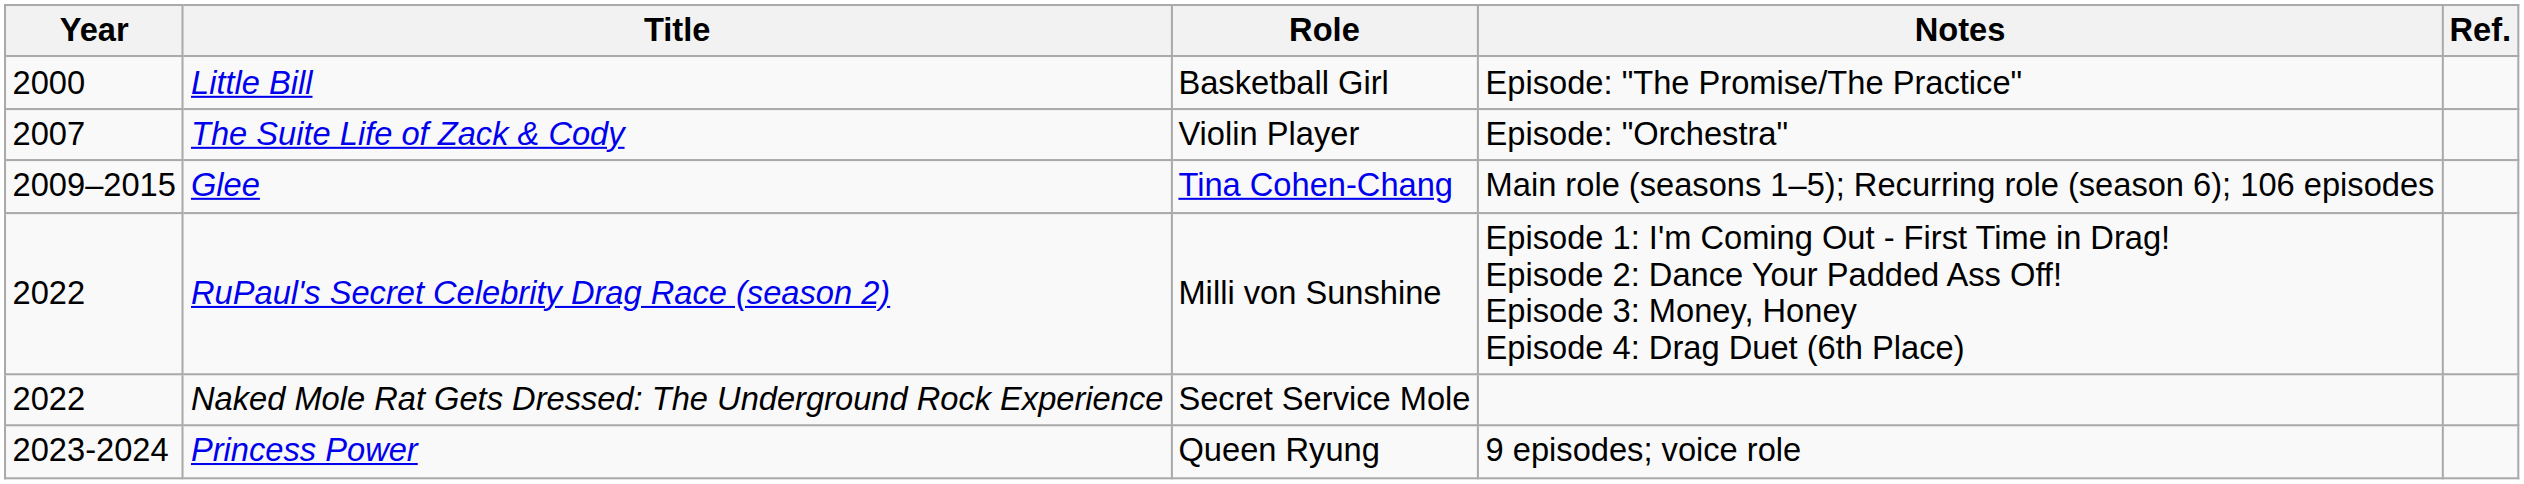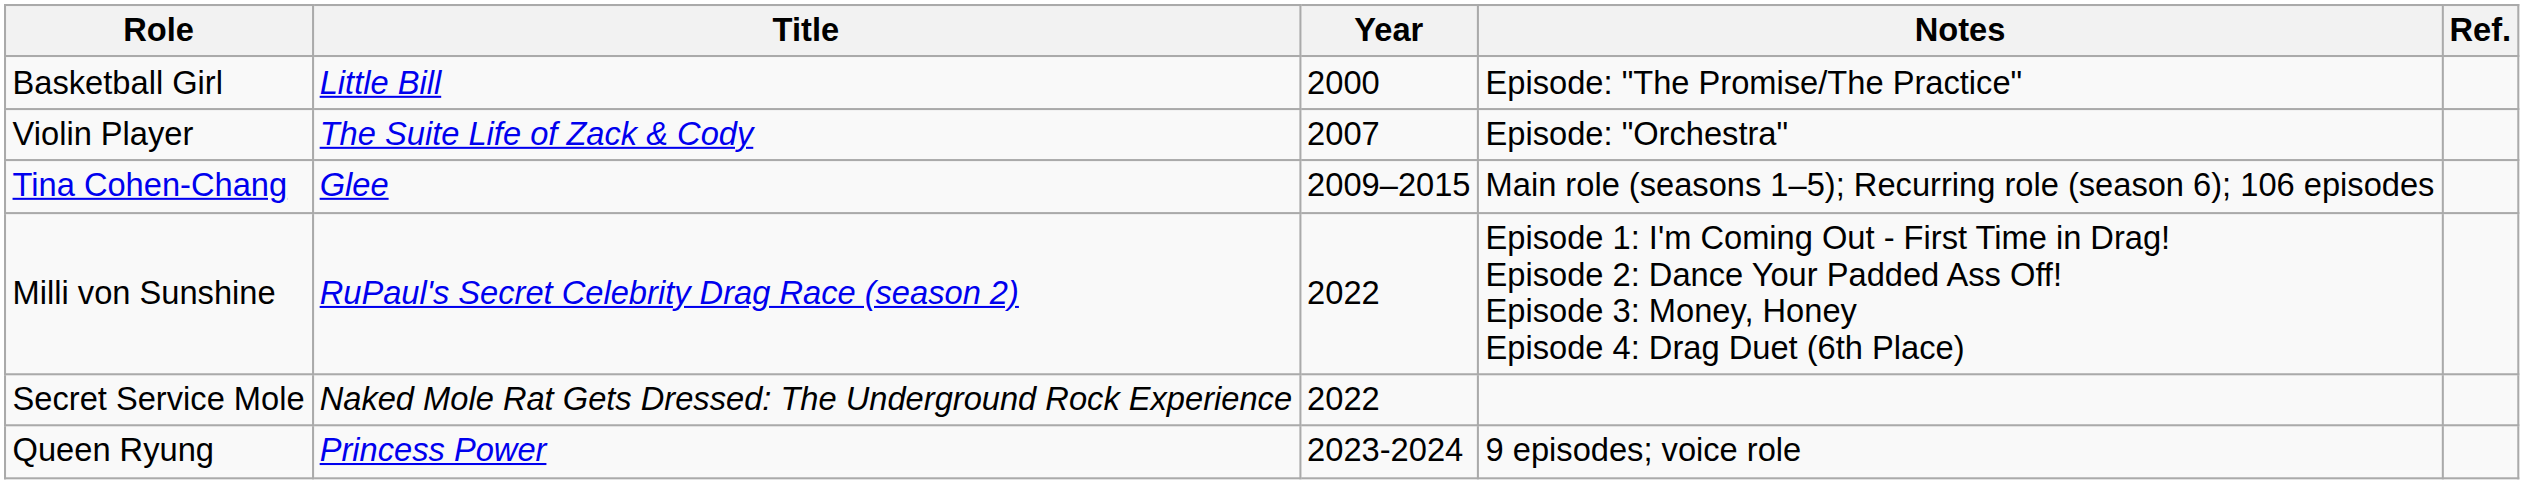 <table class="wikitable sortable">
 <tr>
+<th>Role</th>
+<th>Title</th>
 <th>Year</th>
-<th>Title</th>
-<th>Role</th>
 <th class="unsortable">Notes</th>
 <th>Ref.</th>
 </tr>
 <tr>
+<td>Basketball Girl</td>
+<td><em><a href='#'>Little Bill</a></em></td>
 <td>2000</td>
-<td><em><a href='#'>Little Bill</a></em></td>
-<td>Basketball Girl</td>
 <td>Episode: "The Promise/The Practice"</td>
 <td></td>
 </tr>
 <tr>
+<td>Violin Player</td>
+<td><em><a href='#'>The Suite Life of Zack & Cody</a></em></td>
 <td>2007</td>
-<td><em><a href='#'>The Suite Life of Zack & Cody</a></em></td>
-<td>Violin Player</td>
 <td>Episode: "Orchestra"</td>
 <td></td>
 </tr>
 <tr>
+<td><a href='#'>Tina Cohen-Chang</a></td>
+<td><em><a href='#'>Glee</a></em></td>
 <td>2009–2015</td>
-<td><em><a href='#'>Glee</a></em></td>
-<td><a href='#'>Tina Cohen-Chang</a></td>
 <td>Main role (seasons 1–5); Recurring role (season 6); 106 episodes</td>
 <td></td>
 </tr>
 <tr>
+<td>Milli von Sunshine</td>
+<td><em><a href='#'>RuPaul's Secret Celebrity Drag Race (season 2)</a></em></td>
 <td>2022</td>
-<td><em><a href='#'>RuPaul's Secret Celebrity Drag Race (season 2)</a></em></td>
-<td>Milli von Sunshine</td>
 <td>Episode 1: I'm Coming Out - First Time in Drag!<br>Episode 2: Dance Your Padded Ass Off!<br>Episode 3: Money, Honey<br>Episode 4: Drag Duet (6th Place)</td>
 <td></td>
 </tr>
 <tr>
+<td>Secret Service Mole</td>
+<td><em>Naked Mole Rat Gets Dressed: The Underground Rock Experience</em></td>
 <td>2022</td>
-<td><em>Naked Mole Rat Gets Dressed: The Underground Rock Experience</em></td>
-<td>Secret Service Mole</td>
 <td></td>
 <td></td>
 </tr>
 <tr>
+<td>Queen Ryung</td>
+<td><em><a href='#'>Princess Power</a></em></td>
 <td>2023-2024</td>
-<td><em><a href='#'>Princess Power</a></em></td>
-<td>Queen Ryung</td>
 <td>9 episodes; voice role</td>
 <td></td>
 </tr>
 </table>
